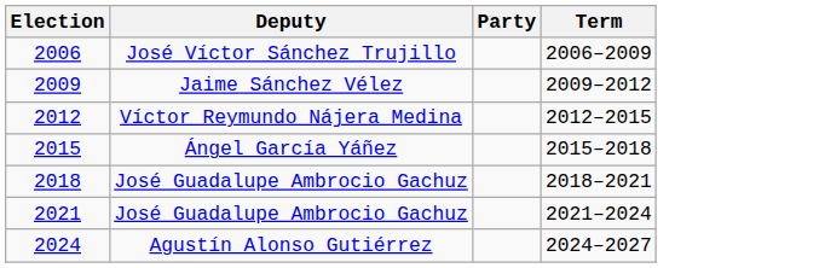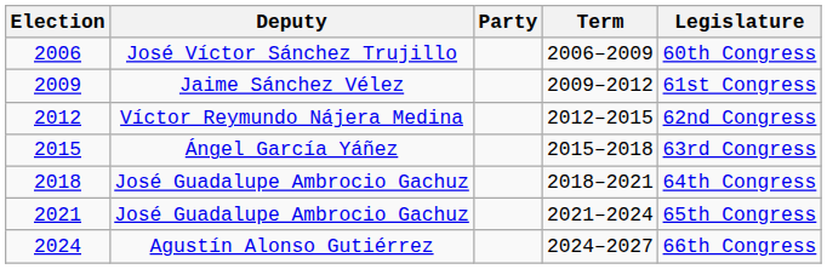 <table class="wikitable" style="text-align: center">
 <tr>
 <th>Election</th>
 <th>Deputy</th>
 <th>Party</th>
 <th>Term</th>
+<th>Legislature</th>
 </tr>
 <tr>
 <td><a href='#'>2006</a></td>
 <td><a href='#'>José Víctor Sánchez Trujillo</a></td>
 <td></td>
 <td>2006–2009</td>
+<td><a href='#'>60th Congress</a></td>
 </tr>
 <tr>
 <td><a href='#'>2009</a></td>
 <td><a href='#'>Jaime Sánchez Vélez</a></td>
 <td></td>
 <td>2009–2012</td>
+<td><a href='#'>61st Congress</a></td>
 </tr>
 <tr>
 <td><a href='#'>2012</a></td>
 <td><a href='#'>Víctor Reymundo Nájera Medina</a></td>
 <td></td>
 <td>2012–2015</td>
+<td><a href='#'>62nd Congress</a></td>
 </tr>
 <tr>
 <td><a href='#'>2015</a></td>
 <td><a href='#'>Ángel García Yáñez</a></td>
 <td></td>
 <td>2015–2018</td>
+<td><a href='#'>63rd Congress</a></td>
 </tr>
 <tr>
 <td><a href='#'>2018</a></td>
 <td><a href='#'>José Guadalupe Ambrocio Gachuz</a></td>
 <td></td>
 <td>2018–2021</td>
+<td><a href='#'>64th Congress</a></td>
 </tr>
 <tr>
 <td><a href='#'>2021</a></td>
 <td><a href='#'>José Guadalupe Ambrocio Gachuz</a></td>
 <td></td>
 <td>2021–2024</td>
+<td><a href='#'>65th Congress</a></td>
 </tr>
 <tr>
 <td><a href='#'>2024</a></td>
 <td><a href='#'>Agustín Alonso Gutiérrez</a></td>
 <td></td>
 <td>2024–2027</td>
+<td><a href='#'>66th Congress</a></td>
 </tr>
 </table>
